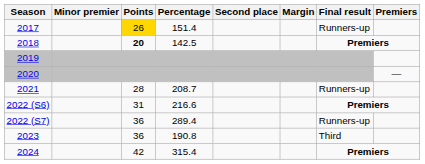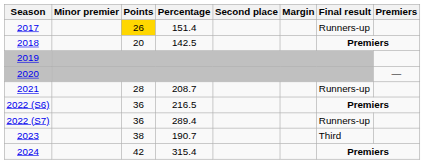 <table class="wikitable sortable" style="text-align:center">
 <tr>
 <th>Season</th>
 <th>Minor premier</th>
 <th>Points</th>
 <th>Percentage</th>
 <th>Second place</th>
 <th>Margin</th>
 <th>Final result</th>
 <th class=unsortable>Premiers</th>
 </tr>
 <tr>
 <td><a href='#'>2017</a></td>
 <td align=left></td>
 <td style="background: gold;">26</td>
 <td>151.4</td>
 <td align=left></td>
 <td></td>
 <td align=left>Runners-up</td>
 <td align=left></td>
 </tr>
 <tr>
 <td><a href='#'>2018</a></td>
 <td align=left></td>
-<td><strong>20</strong></td>
+<td>20</td>
 <td>142.5</td>
 <td align=left></td>
 <td></td>
 <td colspan=2><strong>Premiers</strong></td>
 </tr>
 <tr>
 <td bgcolor=C0C0C0><a href='#'>2019</a></td>
 <td colspan=6 bgcolor=C0C0C0></td>
 <td align=left></td>
 </tr>
 <tr>
 <td bgcolor=C0C0C0><a href='#'>2020</a></td>
 <td colspan=6 bgcolor=C0C0C0></td>
 <td>—</td>
 </tr>
 <tr>
 <td><a href='#'>2021</a></td>
 <td align=left></td>
 <td>28</td>
 <td>208.7</td>
 <td align=left></td>
 <td></td>
 <td align=left>Runners-up</td>
 <td align=left></td>
 </tr>
 <tr>
 <td><a href='#'>2022 (S6)</a></td>
 <td align=left> </td>
-<td>31</td>
-<td>216.6</td>
+<td>36</td>
+<td>216.5</td>
 <td align=left></td>
 <td></td>
 <td colspan=2><strong>Premiers</strong></td>
 </tr>
 <tr>
 <td><a href='#'>2022 (S7)</a></td>
 <td align=left> </td>
 <td>36</td>
 <td>289.4</td>
 <td align=left></td>
 <td></td>
 <td align=left>Runners-up</td>
 <td align=left></td>
 </tr>
 <tr>
 <td><a href='#'>2023</a></td>
 <td align=left> </td>
-<td>36</td>
-<td>190.8</td>
+<td>38</td>
+<td>190.7</td>
 <td align=left></td>
 <td></td>
 <td align=left>Third</td>
 <td align=left></td>
 </tr>
 <tr>
 <td><a href='#'>2024</a></td>
 <td align=left></td>
 <td>42</td>
 <td>315.4</td>
 <td align=left></td>
 <td></td>
 <td colspan=2><strong>Premiers</strong></td>
 </tr>
 </table>
